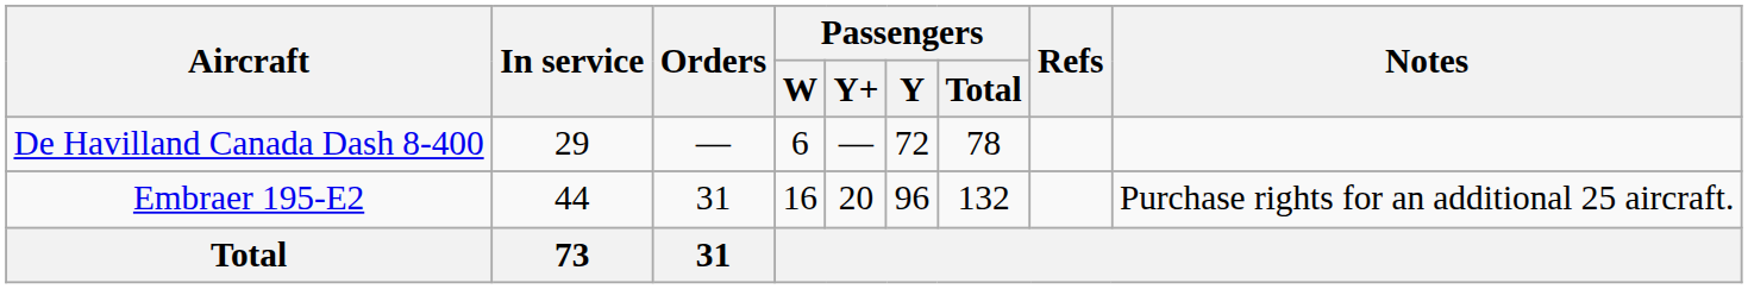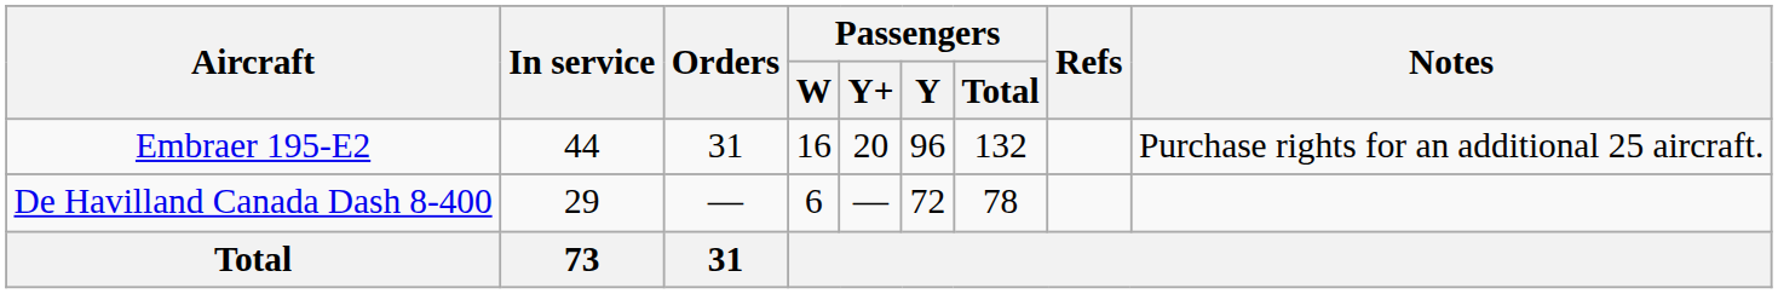 <table class="wikitable" style="margin:1em auto; border-collapse:collapse;text-align:center">
 <tr>
 <th rowspan="2">Aircraft</th>
 <th rowspan="2">In service</th>
 <th rowspan="2">Orders</th>
 <th colspan="4">Passengers</th>
 <th rowspan="2">Refs</th>
 <th rowspan="2">Notes</th>
 </tr>
 <tr>
 <th><abbr>W</abbr></th>
 <th><abbr>Y+</abbr></th>
 <th><abbr>Y</abbr></th>
 <th>Total</th>
 </tr>
 <tr>
+<td><a href='#'>Embraer 195-E2</a></td>
+<td>44</td>
+<td>31</td>
+<td>16</td>
+<td>20</td>
+<td>96</td>
+<td>132</td>
+<td></td>
+<td align=left>Purchase rights for an additional 25 aircraft.</td>
+</tr>
+<tr>
 <td><a href='#'>De Havilland Canada Dash 8-400</a></td>
 <td>29</td>
 <td>—</td>
 <td>6</td>
 <td>—</td>
 <td>72</td>
 <td>78</td>
 <td></td>
 <td></td>
 </tr>
 <tr>
-<td><a href='#'>Embraer 195-E2</a></td>
-<td>44</td>
-<td>31</td>
-<td>16</td>
-<td>20</td>
-<td>96</td>
-<td>132</td>
-<td></td>
-<td align=left>Purchase rights for an additional 25 aircraft.</td>
-</tr>
-<tr>
 <th>Total</th>
 <th>73</th>
 <th>31</th>
 <th colspan="6"></th>
 </tr>
 </table>
